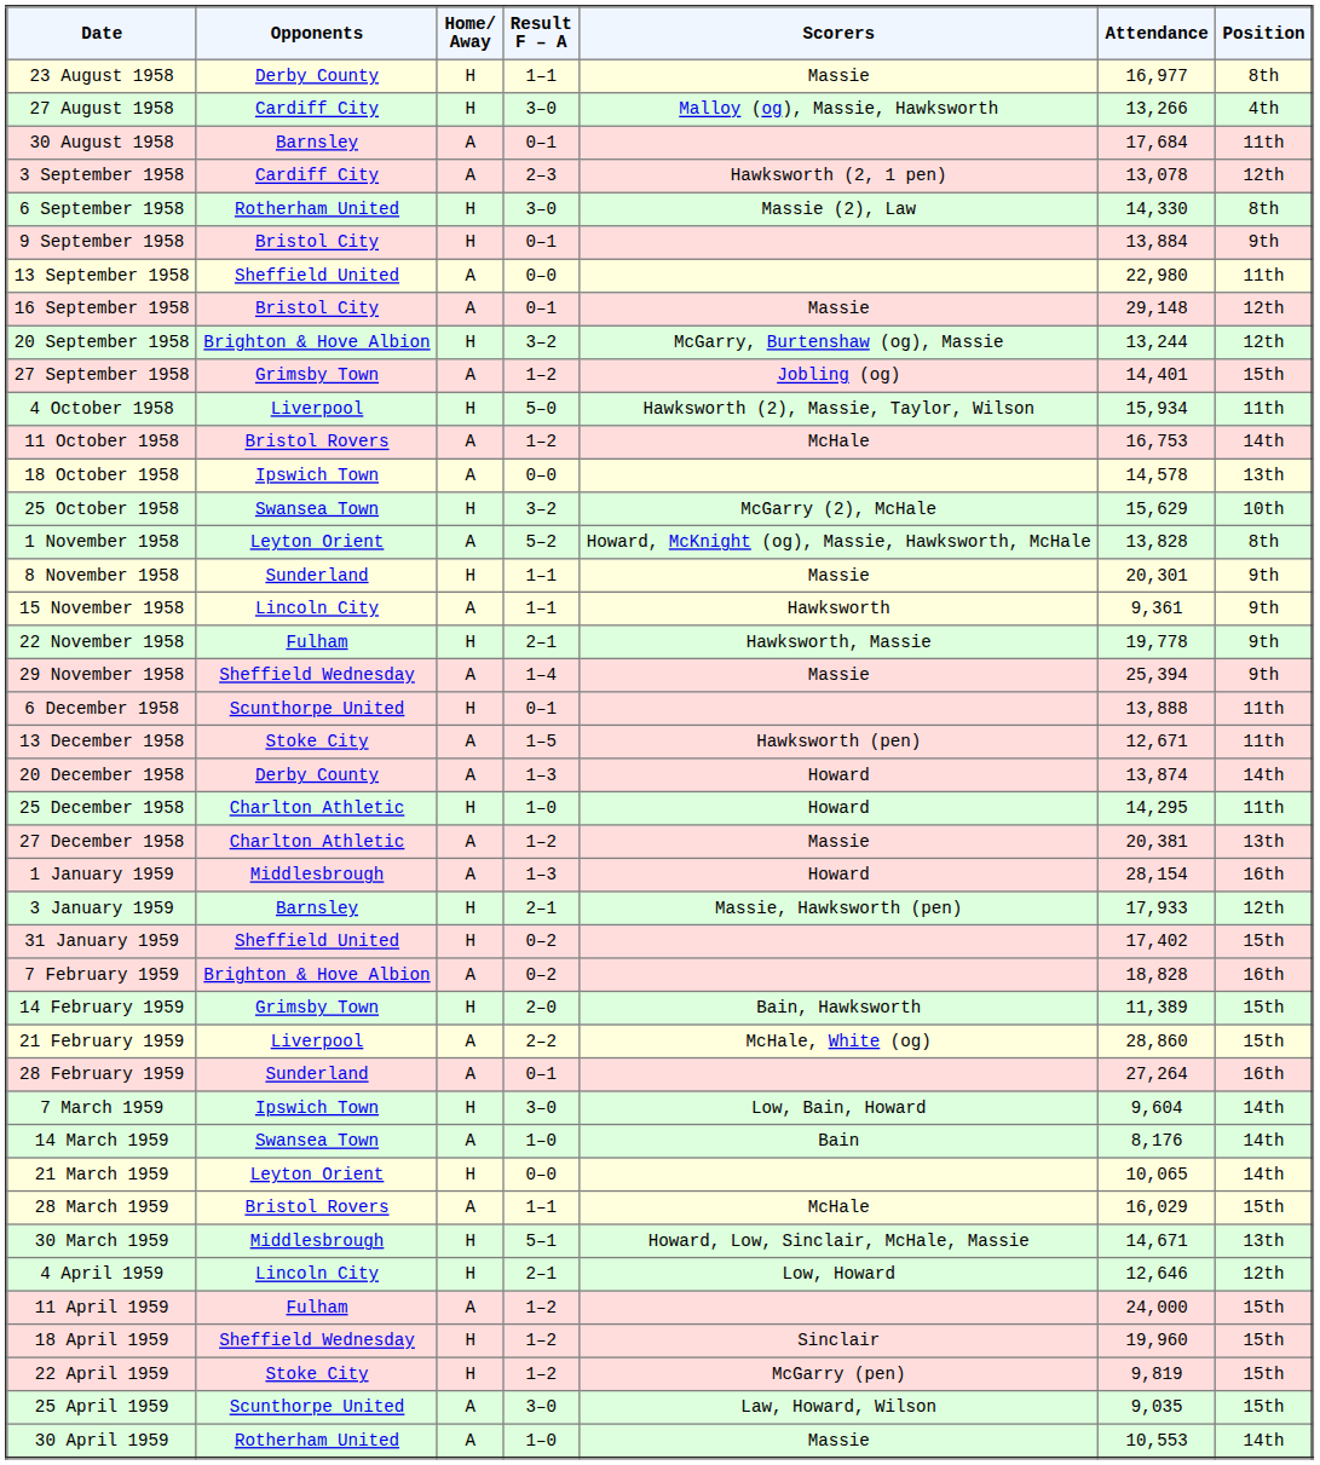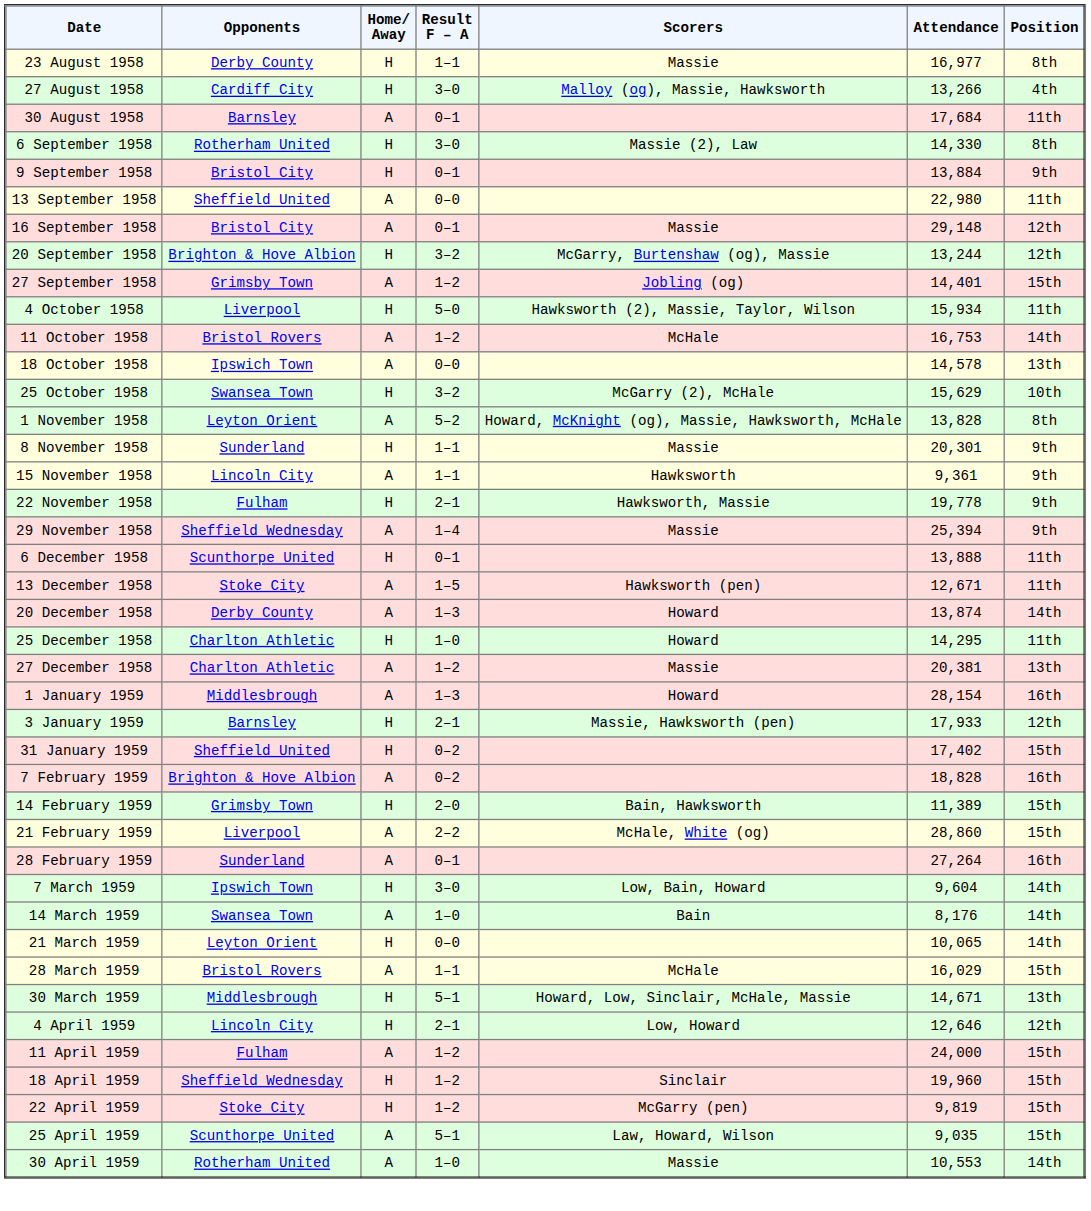 <table border="2" cellpadding="4" style="border-collapse:collapse; text-align:center; font-size:smaller;">
 <tr style="background:#f0f6ff;">
 <th><strong>Date</strong></th>
 <th><strong>Opponents</strong></th>
 <th><strong>Home/<br>Away</strong></th>
 <th><strong>Result<br>F – A</strong></th>
 <th><strong>Scorers</strong></th>
 <th><strong>Attendance</strong></th>
 <th><strong>Position</strong></th>
 </tr>
 <tr style="background:#ffd;">
 <td>23 August 1958</td>
 <td><a href='#'>Derby County</a></td>
 <td>H</td>
 <td>1–1</td>
 <td>Massie</td>
 <td>16,977</td>
 <td>8th</td>
 </tr>
 <tr style="background:#dfd;">
 <td>27 August 1958</td>
 <td><a href='#'>Cardiff City</a></td>
 <td>H</td>
 <td>3–0</td>
 <td><a href='#'>Malloy</a> (<a href='#'>og</a>), Massie, Hawksworth</td>
 <td>13,266</td>
 <td>4th</td>
 </tr>
 <tr style="background:#fdd;">
 <td>30 August 1958</td>
 <td><a href='#'>Barnsley</a></td>
 <td>A</td>
 <td>0–1</td>
 <td></td>
 <td>17,684</td>
 <td>11th</td>
-</tr>
-<tr style="background:#fdd;">
-<td>3 September 1958</td>
-<td><a href='#'>Cardiff City</a></td>
-<td>A</td>
-<td>2–3</td>
-<td>Hawksworth (2, 1 pen)</td>
-<td>13,078</td>
-<td>12th</td>
 </tr>
 <tr style="background:#dfd;">
 <td>6 September 1958</td>
 <td><a href='#'>Rotherham United</a></td>
 <td>H</td>
 <td>3–0</td>
 <td>Massie (2), Law</td>
 <td>14,330</td>
 <td>8th</td>
 </tr>
 <tr style="background:#fdd;">
 <td>9 September 1958</td>
 <td><a href='#'>Bristol City</a></td>
 <td>H</td>
 <td>0–1</td>
 <td></td>
 <td>13,884</td>
 <td>9th</td>
 </tr>
 <tr style="background:#ffd;">
 <td>13 September 1958</td>
 <td><a href='#'>Sheffield United</a></td>
 <td>A</td>
 <td>0–0</td>
 <td></td>
 <td>22,980</td>
 <td>11th</td>
 </tr>
 <tr style="background:#fdd;">
 <td>16 September 1958</td>
 <td><a href='#'>Bristol City</a></td>
 <td>A</td>
 <td>0–1</td>
 <td>Massie</td>
 <td>29,148</td>
 <td>12th</td>
 </tr>
 <tr style="background:#dfd;">
 <td>20 September 1958</td>
 <td><a href='#'>Brighton & Hove Albion</a></td>
 <td>H</td>
 <td>3–2</td>
 <td>McGarry, <a href='#'>Burtenshaw</a> (og), Massie</td>
 <td>13,244</td>
 <td>12th</td>
 </tr>
 <tr style="background:#fdd;">
 <td>27 September 1958</td>
 <td><a href='#'>Grimsby Town</a></td>
 <td>A</td>
 <td>1–2</td>
 <td><a href='#'>Jobling</a> (og)</td>
 <td>14,401</td>
 <td>15th</td>
 </tr>
 <tr style="background:#dfd;">
 <td>4 October 1958</td>
 <td><a href='#'>Liverpool</a></td>
 <td>H</td>
 <td>5–0</td>
 <td>Hawksworth (2), Massie, Taylor, Wilson</td>
 <td>15,934</td>
 <td>11th</td>
 </tr>
 <tr style="background:#fdd;">
 <td>11 October 1958</td>
 <td><a href='#'>Bristol Rovers</a></td>
 <td>A</td>
 <td>1–2</td>
 <td>McHale</td>
 <td>16,753</td>
 <td>14th</td>
 </tr>
 <tr style="background:#ffd;">
 <td>18 October 1958</td>
 <td><a href='#'>Ipswich Town</a></td>
 <td>A</td>
 <td>0–0</td>
 <td></td>
 <td>14,578</td>
 <td>13th</td>
 </tr>
 <tr style="background:#dfd;">
 <td>25 October 1958</td>
 <td><a href='#'>Swansea Town</a></td>
 <td>H</td>
 <td>3–2</td>
 <td>McGarry (2), McHale</td>
 <td>15,629</td>
 <td>10th</td>
 </tr>
 <tr style="background:#dfd;">
 <td>1 November 1958</td>
 <td><a href='#'>Leyton Orient</a></td>
 <td>A</td>
 <td>5–2</td>
 <td>Howard, <a href='#'>McKnight</a> (og), Massie, Hawksworth, McHale</td>
 <td>13,828</td>
 <td>8th</td>
 </tr>
 <tr style="background:#ffd;">
 <td>8 November 1958</td>
 <td><a href='#'>Sunderland</a></td>
 <td>H</td>
 <td>1–1</td>
 <td>Massie</td>
 <td>20,301</td>
 <td>9th</td>
 </tr>
 <tr style="background:#ffd;">
 <td>15 November 1958</td>
 <td><a href='#'>Lincoln City</a></td>
 <td>A</td>
 <td>1–1</td>
 <td>Hawksworth</td>
 <td>9,361</td>
 <td>9th</td>
 </tr>
 <tr style="background:#dfd;">
 <td>22 November 1958</td>
 <td><a href='#'>Fulham</a></td>
 <td>H</td>
 <td>2–1</td>
 <td>Hawksworth, Massie</td>
 <td>19,778</td>
 <td>9th</td>
 </tr>
 <tr style="background:#fdd;">
 <td>29 November 1958</td>
 <td><a href='#'>Sheffield Wednesday</a></td>
 <td>A</td>
 <td>1–4</td>
 <td>Massie</td>
 <td>25,394</td>
 <td>9th</td>
 </tr>
 <tr style="background:#fdd;">
 <td>6 December 1958</td>
 <td><a href='#'>Scunthorpe United</a></td>
 <td>H</td>
 <td>0–1</td>
 <td></td>
 <td>13,888</td>
 <td>11th</td>
 </tr>
 <tr style="background:#fdd;">
 <td>13 December 1958</td>
 <td><a href='#'>Stoke City</a></td>
 <td>A</td>
 <td>1–5</td>
 <td>Hawksworth (pen)</td>
 <td>12,671</td>
 <td>11th</td>
 </tr>
 <tr style="background:#fdd;">
 <td>20 December 1958</td>
 <td><a href='#'>Derby County</a></td>
 <td>A</td>
 <td>1–3</td>
 <td>Howard</td>
 <td>13,874</td>
 <td>14th</td>
 </tr>
 <tr style="background:#dfd;">
 <td>25 December 1958</td>
 <td><a href='#'>Charlton Athletic</a></td>
 <td>H</td>
 <td>1–0</td>
 <td>Howard</td>
 <td>14,295</td>
 <td>11th</td>
 </tr>
 <tr style="background:#fdd;">
 <td>27 December 1958</td>
 <td><a href='#'>Charlton Athletic</a></td>
 <td>A</td>
 <td>1–2</td>
 <td>Massie</td>
 <td>20,381</td>
 <td>13th</td>
 </tr>
 <tr style="background:#fdd;">
 <td>1 January 1959</td>
 <td><a href='#'>Middlesbrough</a></td>
 <td>A</td>
 <td>1–3</td>
 <td>Howard</td>
 <td>28,154</td>
 <td>16th</td>
 </tr>
 <tr style="background:#dfd;">
 <td>3 January 1959</td>
 <td><a href='#'>Barnsley</a></td>
 <td>H</td>
 <td>2–1</td>
 <td>Massie, Hawksworth (pen)</td>
 <td>17,933</td>
 <td>12th</td>
 </tr>
 <tr style="background:#fdd;">
 <td>31 January 1959</td>
 <td><a href='#'>Sheffield United</a></td>
 <td>H</td>
 <td>0–2</td>
 <td></td>
 <td>17,402</td>
 <td>15th</td>
 </tr>
 <tr style="background:#fdd;">
 <td>7 February 1959</td>
 <td><a href='#'>Brighton & Hove Albion</a></td>
 <td>A</td>
 <td>0–2</td>
 <td></td>
 <td>18,828</td>
 <td>16th</td>
 </tr>
 <tr style="background:#dfd;">
 <td>14 February 1959</td>
 <td><a href='#'>Grimsby Town</a></td>
 <td>H</td>
 <td>2–0</td>
 <td>Bain, Hawksworth</td>
 <td>11,389</td>
 <td>15th</td>
 </tr>
 <tr style="background:#ffd;">
 <td>21 February 1959</td>
 <td><a href='#'>Liverpool</a></td>
 <td>A</td>
 <td>2–2</td>
 <td>McHale, <a href='#'>White</a> (og)</td>
 <td>28,860</td>
 <td>15th</td>
 </tr>
 <tr style="background:#fdd;">
 <td>28 February 1959</td>
 <td><a href='#'>Sunderland</a></td>
 <td>A</td>
 <td>0–1</td>
 <td></td>
 <td>27,264</td>
 <td>16th</td>
 </tr>
 <tr style="background:#dfd;">
 <td>7 March 1959</td>
 <td><a href='#'>Ipswich Town</a></td>
 <td>H</td>
 <td>3–0</td>
 <td>Low, Bain, Howard</td>
 <td>9,604</td>
 <td>14th</td>
 </tr>
 <tr style="background:#dfd;">
 <td>14 March 1959</td>
 <td><a href='#'>Swansea Town</a></td>
 <td>A</td>
 <td>1–0</td>
 <td>Bain</td>
 <td>8,176</td>
 <td>14th</td>
 </tr>
 <tr style="background:#ffd;">
 <td>21 March 1959</td>
 <td><a href='#'>Leyton Orient</a></td>
 <td>H</td>
 <td>0–0</td>
 <td></td>
 <td>10,065</td>
 <td>14th</td>
 </tr>
 <tr style="background:#ffd;">
 <td>28 March 1959</td>
 <td><a href='#'>Bristol Rovers</a></td>
 <td>A</td>
 <td>1–1</td>
 <td>McHale</td>
 <td>16,029</td>
 <td>15th</td>
 </tr>
 <tr style="background:#dfd;">
 <td>30 March 1959</td>
 <td><a href='#'>Middlesbrough</a></td>
 <td>H</td>
 <td>5–1</td>
 <td>Howard, Low, Sinclair, McHale, Massie</td>
 <td>14,671</td>
 <td>13th</td>
 </tr>
 <tr style="background:#dfd;">
 <td>4 April 1959</td>
 <td><a href='#'>Lincoln City</a></td>
 <td>H</td>
 <td>2–1</td>
 <td>Low, Howard</td>
 <td>12,646</td>
 <td>12th</td>
 </tr>
 <tr style="background:#fdd;">
 <td>11 April 1959</td>
 <td><a href='#'>Fulham</a></td>
 <td>A</td>
 <td>1–2</td>
 <td></td>
 <td>24,000</td>
 <td>15th</td>
 </tr>
 <tr style="background:#fdd;">
 <td>18 April 1959</td>
 <td><a href='#'>Sheffield Wednesday</a></td>
 <td>H</td>
 <td>1–2</td>
 <td>Sinclair</td>
 <td>19,960</td>
 <td>15th</td>
 </tr>
 <tr style="background:#fdd;">
 <td>22 April 1959</td>
 <td><a href='#'>Stoke City</a></td>
 <td>H</td>
 <td>1–2</td>
 <td>McGarry (pen)</td>
 <td>9,819</td>
 <td>15th</td>
 </tr>
 <tr style="background:#dfd;">
 <td>25 April 1959</td>
 <td><a href='#'>Scunthorpe United</a></td>
 <td>A</td>
-<td>3–0</td>
+<td>5–1</td>
 <td>Law, Howard, Wilson</td>
 <td>9,035</td>
 <td>15th</td>
 </tr>
 <tr style="background:#dfd;">
 <td>30 April 1959</td>
 <td><a href='#'>Rotherham United</a></td>
 <td>A</td>
 <td>1–0</td>
 <td>Massie</td>
 <td>10,553</td>
 <td>14th</td>
 </tr>
 </table>
